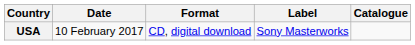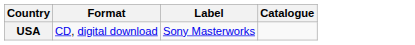 <table class="wikitable plainrowheaders">
 <tr [>
 <th scope="col">Country</th>
-<th scope="col">Date</th>
 <th scope="col">Format</th>
 <th scope="col">Label</th>
 <th scope="col">Catalogue</th>
 </tr>
 <tr>
 <th scope="row">USA</th>
-<td>10 February 2017</td>
 <td><a href='#'>CD</a>, <a href='#'>digital download</a></td>
 <td><a href='#'>Sony Masterworks</a></td>
 <td></td>
 </tr>
 </table>
